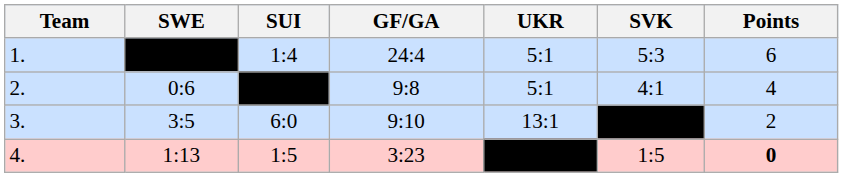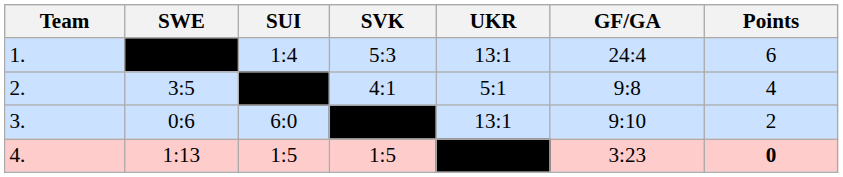 <table class="wikitable" bgcolor="#EFEFFF" width="50%">
 <tr bgcolor="#BCD2EE">
 <th>Team</th>
 <th>SWE</th>
 <th>SUI</th>
+<th>SVK</th>
+<th>UKR</th>
 <th>GF/GA</th>
-<th>UKR</th>
-<th>SVK</th>
 <th>Points</th>
 </tr>
 <tr bgcolor="#CAE1FF" align="center">
 <td align="left">1. </td>
 <td style="background:#000000;"></td>
 <td>1:4</td>
+<td>5:3</td>
+<td>13:1</td>
 <td>24:4</td>
-<td>5:1</td>
-<td>5:3</td>
 <td>6</td>
 </tr>
 <tr bgcolor="#CAE1FF" align="center">
 <td align="left">2. </td>
-<td>0:6</td>
+<td>3:5</td>
 <td style="background:#000000;"></td>
+<td>4:1</td>
+<td>5:1</td>
 <td>9:8</td>
-<td>5:1</td>
-<td>4:1</td>
 <td>4</td>
 </tr>
 <tr bgcolor="#CAE1FF" align="center">
 <td align="left">3. </td>
-<td>3:5</td>
+<td>0:6</td>
 <td>6:0</td>
+<td style="background:#000000;"></td>
+<td>13:1</td>
 <td>9:10</td>
-<td>13:1</td>
-<td style="background:#000000;"></td>
 <td>2</td>
 </tr>
 <tr bgcolor="#ffcccc" align="center">
 <td align="left">4. </td>
 <td>1:13</td>
 <td>1:5</td>
+<td>1:5</td>
+<td style="background:#000000;"></td>
 <td>3:23</td>
-<td style="background:#000000;"></td>
-<td>1:5</td>
 <td><strong>0</strong></td>
 </tr>
 </table>
